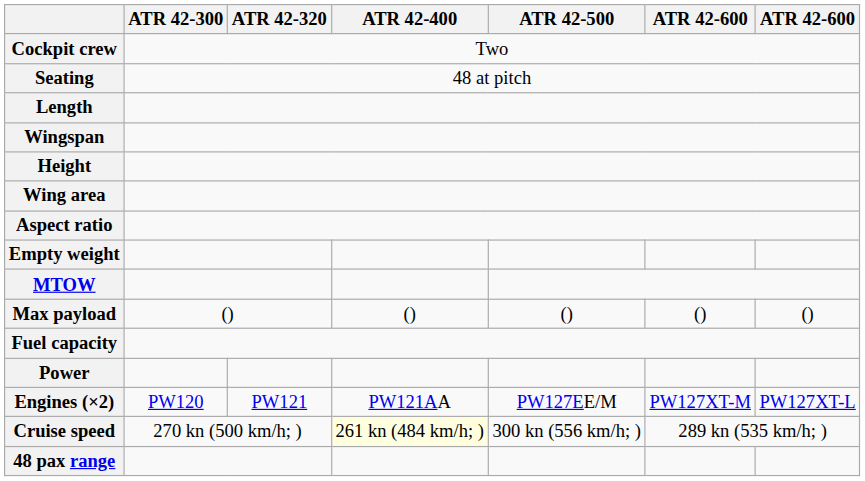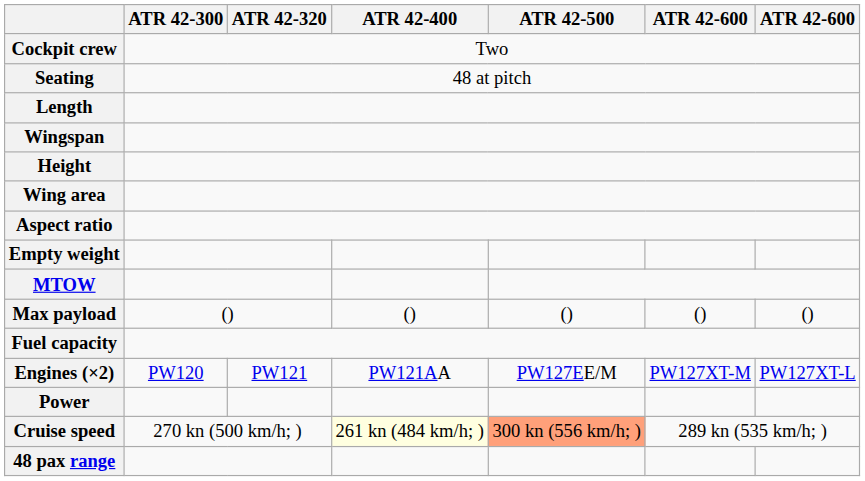 <table class="wikitable" style="text-align:center">
 <tr>
 <th></th>
 <th>ATR 42-300</th>
 <th>ATR 42-320</th>
 <th>ATR 42-400</th>
 <th>ATR 42-500</th>
 <th>ATR 42-600</th>
 <th>ATR 42-600</th>
 </tr>
 <tr>
 <th>Cockpit crew</th>
 <td colspan=6>Two</td>
 </tr>
 <tr>
 <th>Seating</th>
 <td colspan=6>48 at  pitch</td>
 </tr>
 <tr>
 <th>Length</th>
 <td colspan=6></td>
 </tr>
 <tr>
 <th>Wingspan</th>
 <td colspan=6></td>
 </tr>
 <tr>
 <th>Height</th>
 <td colspan=6></td>
 </tr>
 <tr>
 <th>Wing area</th>
 <td colspan=6></td>
 </tr>
 <tr>
 <th>Aspect ratio</th>
 <td colspan=6></td>
 </tr>
 <tr>
 <th>Empty weight</th>
 <td colspan="2"></td>
 <td></td>
 <td></td>
 <td></td>
 <td></td>
 </tr>
 <tr>
 <th><a href='#'>MTOW</a></th>
 <td colspan="2"></td>
 <td></td>
 <td colspan=3></td>
 </tr>
 <tr>
 <th>Max payload</th>
 <td colspan="2"> ()</td>
 <td> ()</td>
 <td> ()</td>
 <td> ()</td>
 <td> ()</td>
 </tr>
 <tr>
 <th>Fuel capacity</th>
 <td colspan=6></td>
 </tr>
 <tr>
+<th>Engines (×2)</th>
+<td><a href='#'>PW120</a></td>
+<td><a href='#'>PW121</a></td>
+<td><a href='#'>PW121A</a>A</td>
+<td><a href='#'>PW127E</a>E/M</td>
+<td><a href='#'>PW127XT-M</a></td>
+<td><a href='#'>PW127XT-L</a></td>
+</tr>
+<tr>
 <th>Power</th>
 <td></td>
 <td></td>
 <td></td>
 <td></td>
 <td></td>
 <td></td>
 </tr>
 <tr>
-<th>Engines (×2)</th>
-<td><a href='#'>PW120</a></td>
-<td><a href='#'>PW121</a></td>
-<td><a href='#'>PW121A</a>A</td>
-<td><a href='#'>PW127E</a>E/M</td>
-<td><a href='#'>PW127XT-M</a></td>
-<td><a href='#'>PW127XT-L</a></td>
-</tr>
-<tr>
 <th>Cruise speed</th>
 <td colspan="2">270 kn (500 km/h; )</td>
 <td style="background: lightyellow;">261 kn (484 km/h; )</td>
-<td>300 kn (556 km/h; )</td>
+<td style="background: lightsalmon;">300 kn (556 km/h; )</td>
 <td colspan="2">289 kn (535 km/h; )</td>
 </tr>
 <tr>
 <th>48 pax <a href='#'>range</a></th>
 <td colspan="2"></td>
 <td></td>
 <td></td>
 <td></td>
 <td></td>
 </tr>
 </table>
